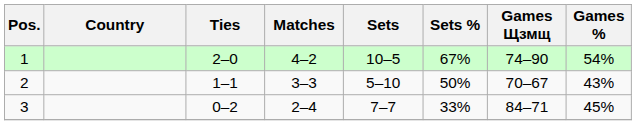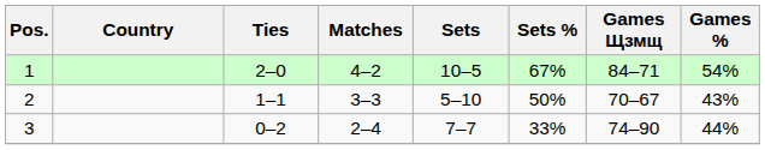 <table class="wikitable nowrap" style=text-align:center>
 <tr>
 <th>Pos.</th>
 <th width=140>Country</th>
 <th width=75>Ties</th>
 <th width=75>Matches</th>
 <th width=75>Sets</th>
 <th width=60>Sets %</th>
 <th width=75>Games Щзмщ</th>
 <th width=60>Games %</th>
 </tr>
 <tr bgcolor=ccffcc>
 <td>1</td>
 <td align=left></td>
 <td>2–0</td>
 <td>4–2</td>
 <td>10–5</td>
 <td>67%</td>
-<td>74–90</td>
+<td>84–71</td>
 <td>54%</td>
 </tr>
 <tr bgcolor=>
 <td>2</td>
 <td align=left></td>
 <td>1–1</td>
 <td>3–3</td>
 <td>5–10</td>
 <td>50%</td>
 <td>70–67</td>
 <td>43%</td>
 </tr>
 <tr bgcolor=>
 <td>3</td>
 <td align=left></td>
 <td>0–2</td>
 <td>2–4</td>
 <td>7–7</td>
 <td>33%</td>
-<td>84–71</td>
-<td>45%</td>
+<td>74–90</td>
+<td>44%</td>
 </tr>
 <tr>
 </tr>
 </table>
